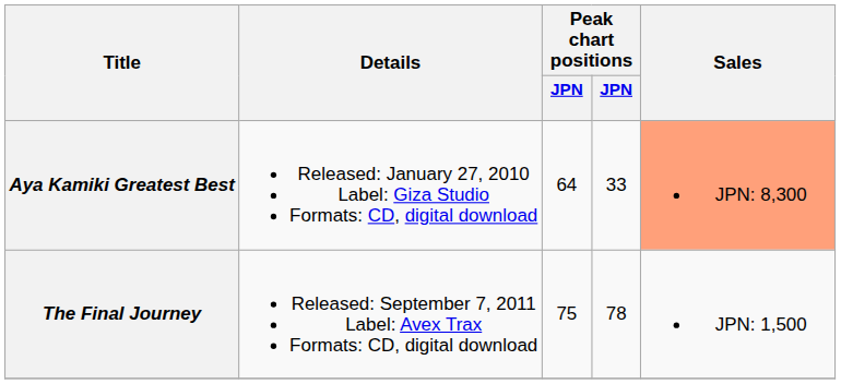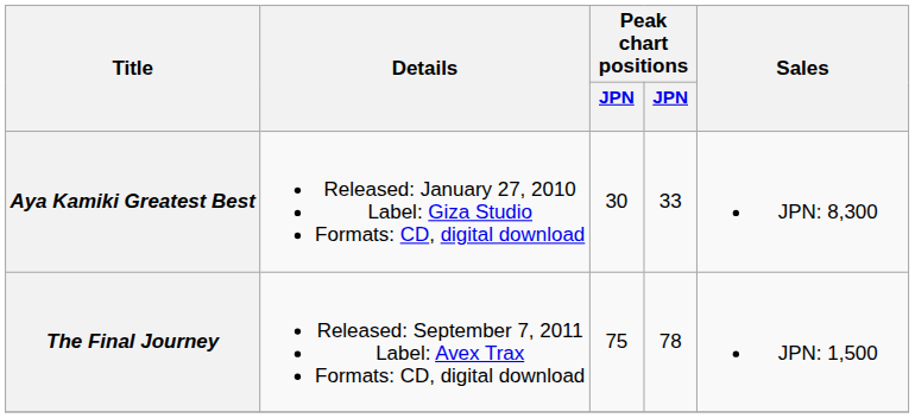 <table class="wikitable plainrowheaders" style="text-align:center;">
 <tr>
 <th scope="col" rowspan="2">Title</th>
 <th scope="col" rowspan="2">Details</th>
 <th colspan="2" scope="col">Peak chart positions</th>
 <th style="width:10em;" rowspan="2">Sales</th>
 </tr>
 <tr>
 <th scope="col" style="width:2.5em;font-size:90%;"><a href='#'>JPN<br></a><br></th>
 <th scope="col" style="width:2.5em;font-size:90%;"><a href='#'>JPN<br></a><br></th>
 </tr>
 <tr>
 <th scope="row"><em>Aya Kamiki Greatest Best</em></th>
 <td><br><ul><li>Released: January 27, 2010</li><li>Label: <a href='#'>Giza Studio</a></li><li>Formats: <a href='#'>CD</a>, <a href='#'>digital download</a></li></ul></td>
-<td>64</td>
+<td>30</td>
 <td>33</td>
-<td style="background: lightsalmon;"><br><ul><li>JPN: 8,300</li></ul></td>
+<td><br><ul><li>JPN: 8,300</li></ul></td>
 </tr>
 <tr>
 <th scope="row"><em>The Final Journey</em></th>
 <td><br><ul><li>Released: September 7, 2011</li><li>Label: <a href='#'>Avex Trax</a></li><li>Formats: CD, digital download</li></ul></td>
 <td>75</td>
 <td>78</td>
 <td><br><ul><li>JPN: 1,500</li></ul></td>
 </tr>
 <tr>
 </tr>
 </table>
